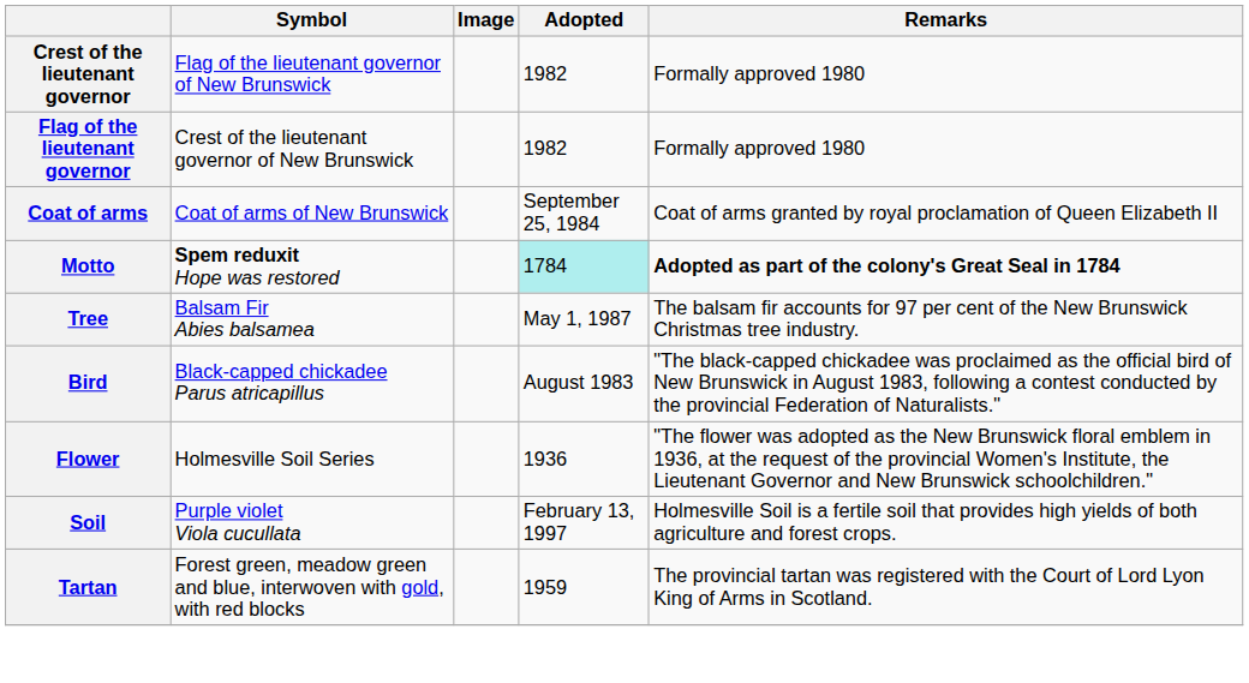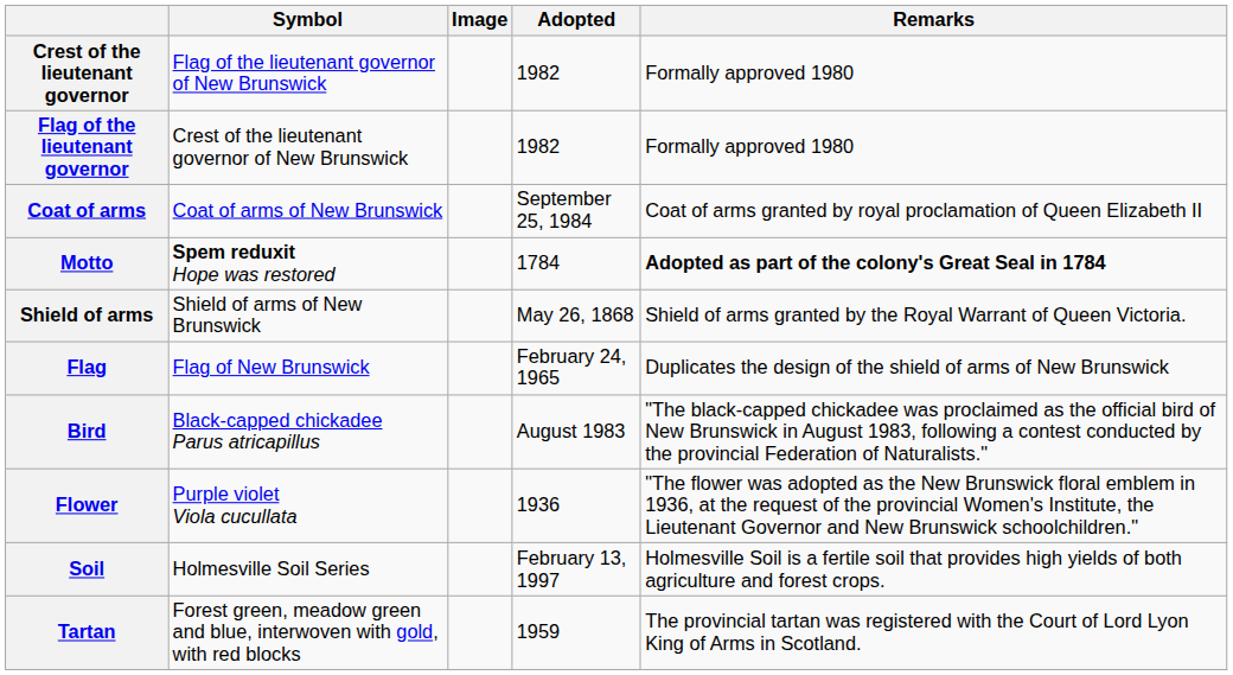 <table class="wikitable" style="width:80%;">
 <tr>
 <th></th>
 <th>Symbol</th>
 <th>Image</th>
 <th>Adopted</th>
 <th>Remarks</th>
 </tr>
 <tr>
 <th>Crest of the lieutenant governor</th>
 <td><a href='#'>Flag of the lieutenant governor of New Brunswick</a></td>
 <td></td>
 <td>1982</td>
 <td>Formally approved 1980</td>
 </tr>
 <tr>
 <th><a href='#'>Flag of the lieutenant governor</a></th>
 <td>Crest of the lieutenant governor of New Brunswick</td>
 <td></td>
 <td>1982</td>
 <td>Formally approved 1980</td>
 </tr>
 <tr>
 <th><a href='#'>Coat of arms</a></th>
 <td><a href='#'>Coat of arms of New Brunswick</a></td>
 <td></td>
 <td>September 25, 1984</td>
 <td>Coat of arms granted by royal proclamation of Queen Elizabeth II</td>
 </tr>
 <tr>
 <th><a href='#'>Motto</a></th>
 <td><strong>Spem reduxit</strong><br><em>Hope was restored</em></td>
 <td></td>
-<td style="background: paleturquoise;">1784</td>
+<td>1784</td>
 <td><strong>Adopted as part of the colony's Great Seal in 1784</strong></td>
 </tr>
 <tr>
-<th><a href='#'>Tree</a></th>
-<td><a href='#'>Balsam Fir</a><br><em>Abies balsamea</em></td>
+<th>Shield of arms</th>
+<td>Shield of arms of New Brunswick</td>
 <td></td>
-<td>May 1, 1987</td>
-<td>The balsam fir accounts for 97 per cent of the New Brunswick Christmas tree industry.</td>
+<td>May 26, 1868</td>
+<td>Shield of arms granted by the Royal Warrant of Queen Victoria.</td>
+</tr>
+<tr>
+<th><a href='#'>Flag</a></th>
+<td><a href='#'>Flag of New Brunswick</a></td>
+<td></td>
+<td>February 24, 1965</td>
+<td>Duplicates the design of the shield of arms of New Brunswick</td>
 </tr>
 <tr>
 <th><a href='#'>Bird</a></th>
 <td><a href='#'>Black-capped chickadee</a><br><em>Parus atricapillus</em></td>
 <td></td>
 <td>August 1983</td>
 <td>"The black-capped chickadee was proclaimed as the official bird of New Brunswick in August 1983, following a contest conducted by the provincial Federation of Naturalists."</td>
 </tr>
 <tr>
 <th><a href='#'>Flower</a></th>
-<td>Holmesville Soil Series</td>
+<td><a href='#'>Purple violet</a><br><em>Viola cucullata</em></td>
 <td></td>
 <td>1936</td>
 <td>"The flower was adopted as the New Brunswick floral emblem in 1936, at the request of the provincial Women's Institute, the Lieutenant Governor and New Brunswick schoolchildren."</td>
 </tr>
 <tr>
 <th><a href='#'>Soil</a></th>
-<td><a href='#'>Purple violet</a><br><em>Viola cucullata</em></td>
+<td>Holmesville Soil Series</td>
 <td></td>
 <td>February 13, 1997</td>
 <td>Holmesville Soil is a fertile soil that provides high yields of both agriculture and forest crops.</td>
 </tr>
 <tr>
 <th><a href='#'>Tartan</a></th>
 <td>Forest green, meadow green and blue, interwoven with <a href='#'>gold</a>, with red blocks</td>
 <td></td>
 <td>1959</td>
 <td>The provincial tartan was registered with the Court of Lord Lyon King of Arms in Scotland.</td>
 </tr>
 <tr>
 </tr>
 </table>
